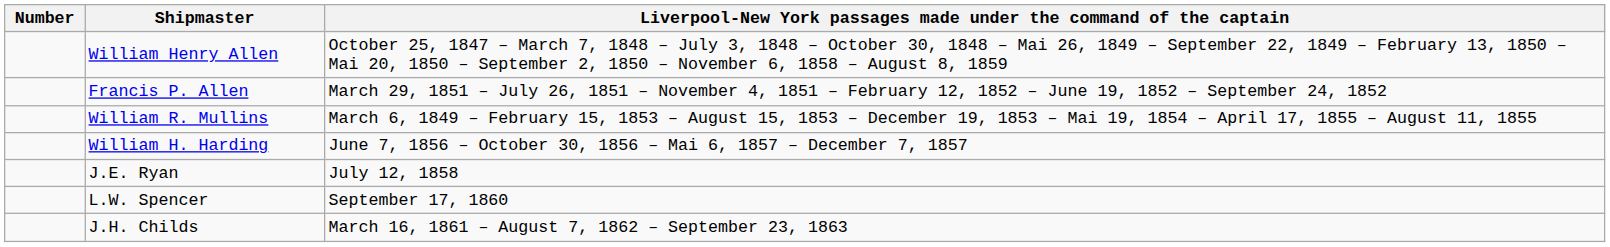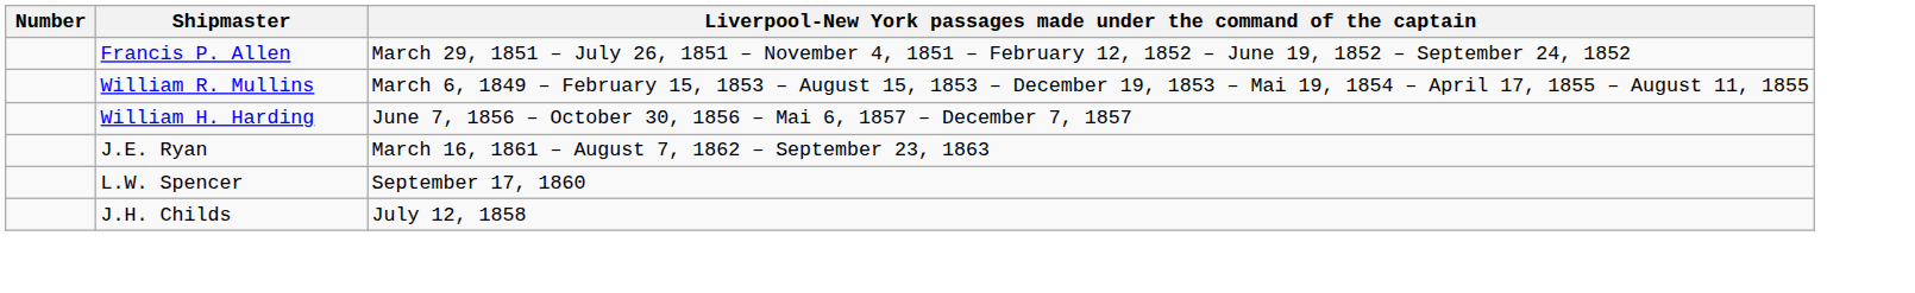 <table class="wikitable" border="1" align="center">
 <tr style="background: #DDFFDD;">
 <th width="5%">Number</th>
 <th width="15%">Shipmaster</th>
 <th width="80%">Liverpool-New York passages made under the command of the captain</th>
-</tr>
-<tr>
-<td></td>
-<td><a href='#'>William Henry Allen</a></td>
-<td>October 25, 1847 – March 7, 1848 – July 3, 1848 – October 30, 1848 – Mai 26, 1849 – September 22, 1849 – February 13, 1850 – Mai 20, 1850 – September 2, 1850 – November 6, 1858 – August 8, 1859</td>
 </tr>
 <tr>
 <td></td>
 <td><a href='#'>Francis P. Allen</a></td>
 <td>March 29, 1851 – July 26, 1851 – November 4, 1851 – February 12, 1852 – June 19, 1852 – September 24, 1852</td>
 </tr>
 <tr>
 <td></td>
 <td><a href='#'>William R. Mullins</a></td>
 <td>March 6, 1849 – February 15, 1853 – August 15, 1853 – December 19, 1853 – Mai 19, 1854 – April 17, 1855 – August 11, 1855</td>
 </tr>
 <tr>
 <td></td>
 <td><a href='#'>William H. Harding</a></td>
 <td>June 7, 1856 – October 30, 1856 – Mai 6, 1857 – December 7, 1857</td>
 </tr>
 <tr>
 <td></td>
 <td>J.E. Ryan</td>
-<td>July 12, 1858</td>
+<td>March 16, 1861 – August 7, 1862 – September 23, 1863</td>
 </tr>
 <tr>
 <td></td>
 <td>L.W. Spencer</td>
 <td>September 17, 1860</td>
 </tr>
 <tr>
 <td></td>
 <td>J.H. Childs</td>
-<td>March 16, 1861 – August 7, 1862 – September 23, 1863</td>
+<td>July 12, 1858</td>
 </tr>
 </table>
